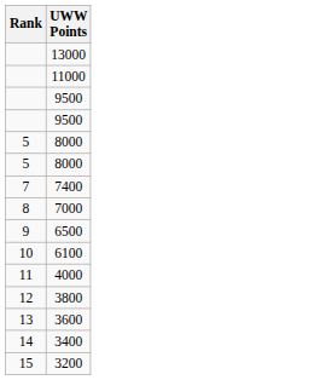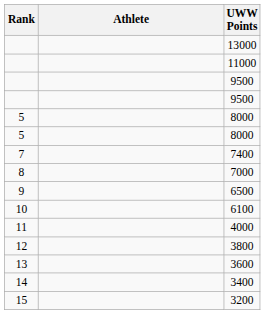 <table class="wikitable" style="text-align: center;">
 <tr>
 <th width=40>Rank</th>
+<th width=250>Athlete</th>
 <th width=40>UWW Points</th>
 </tr>
 <tr>
 <td></td>
+<td align="left"></td>
 <td>13000</td>
 </tr>
 <tr>
 <td></td>
+<td align="left"></td>
 <td>11000</td>
 </tr>
 <tr>
 <td></td>
+<td align="left"></td>
 <td>9500</td>
 </tr>
 <tr>
 <td></td>
+<td align="left"></td>
 <td>9500</td>
 </tr>
 <tr>
 <td>5</td>
+<td align="left"></td>
 <td>8000</td>
 </tr>
 <tr>
 <td>5</td>
+<td align="left"></td>
 <td>8000</td>
 </tr>
 <tr>
 <td>7</td>
+<td align="left"></td>
 <td>7400</td>
 </tr>
 <tr>
 <td>8</td>
+<td align="left"></td>
 <td>7000</td>
 </tr>
 <tr>
 <td>9</td>
+<td align="left"></td>
 <td>6500</td>
 </tr>
 <tr>
 <td>10</td>
+<td align="left"></td>
 <td>6100</td>
 </tr>
 <tr>
 <td>11</td>
+<td align="left"></td>
 <td>4000</td>
 </tr>
 <tr>
 <td>12</td>
+<td align="left"></td>
 <td>3800</td>
 </tr>
 <tr>
 <td>13</td>
+<td align="left"></td>
 <td>3600</td>
 </tr>
 <tr>
 <td>14</td>
+<td align="left"></td>
 <td>3400</td>
 </tr>
 <tr>
 <td>15</td>
+<td align="left"></td>
 <td>3200</td>
 </tr>
 </table>
